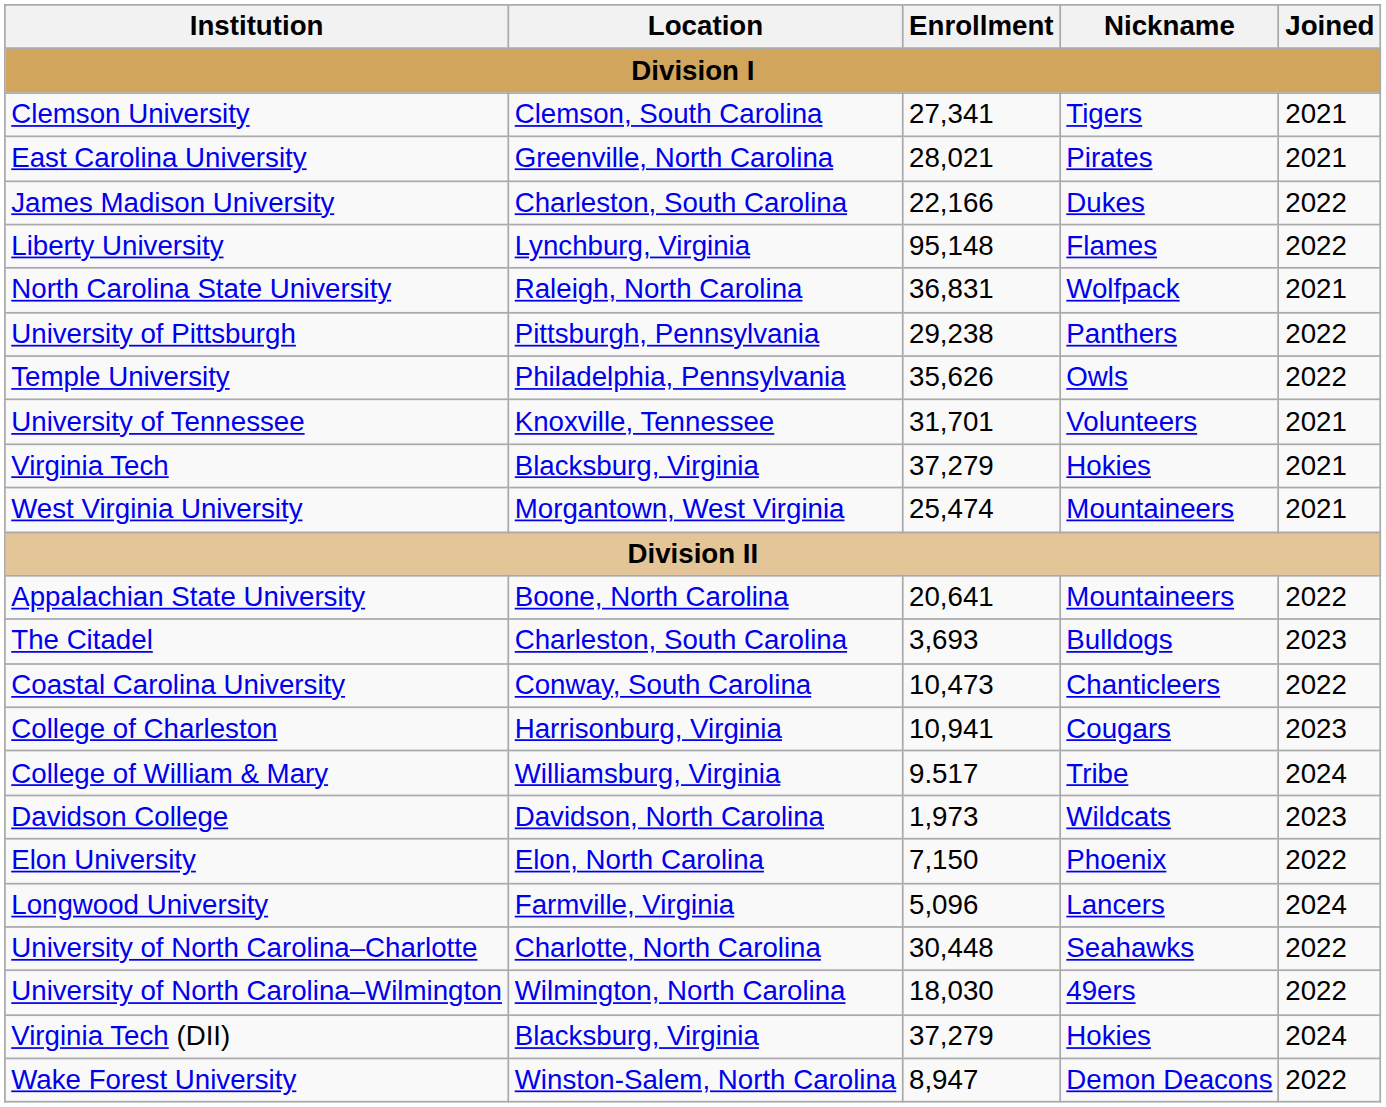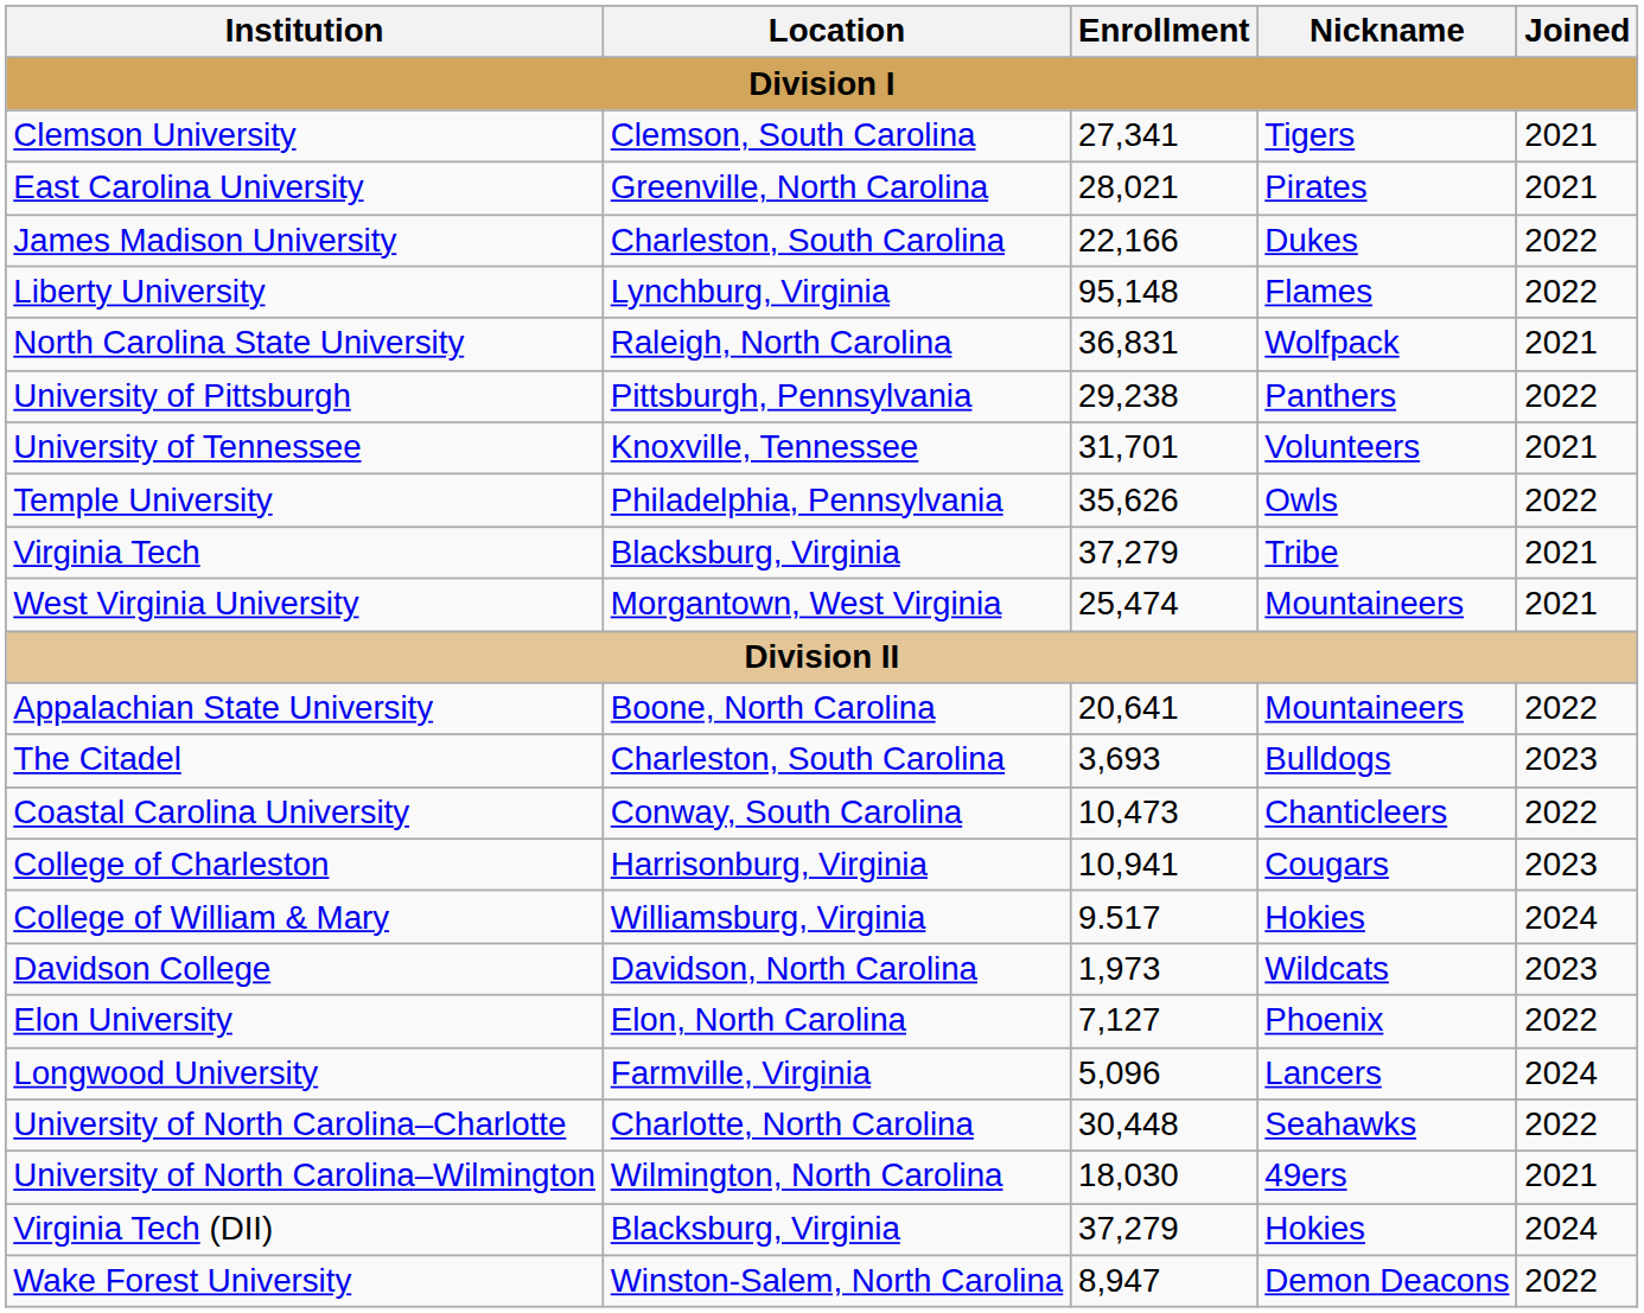 <table class="wikitable">
 <tr>
 <th>Institution</th>
 <th>Location</th>
 <th>Enrollment</th>
 <th>Nickname</th>
 <th>Joined</th>
 </tr>
 <tr>
 <th colspan="5" style="background:#d1a55b; color:black;">Division I</th>
 </tr>
 <tr>
 <td><a href='#'>Clemson University</a></td>
 <td><a href='#'>Clemson, South Carolina</a></td>
 <td>27,341</td>
 <td><a href='#'>Tigers</a></td>
 <td>2021</td>
 </tr>
 <tr>
 <td><a href='#'>East Carolina University</a></td>
 <td><a href='#'>Greenville, North Carolina</a></td>
 <td>28,021</td>
 <td><a href='#'>Pirates</a></td>
 <td>2021</td>
 </tr>
 <tr>
 <td><a href='#'>James Madison University</a></td>
 <td><a href='#'>Charleston, South Carolina</a></td>
 <td>22,166</td>
 <td><a href='#'>Dukes</a></td>
 <td>2022</td>
 </tr>
 <tr>
 <td><a href='#'>Liberty University</a></td>
 <td><a href='#'>Lynchburg, Virginia</a></td>
 <td>95,148</td>
 <td><a href='#'>Flames</a></td>
 <td>2022</td>
 </tr>
 <tr>
 <td><a href='#'>North Carolina State University</a></td>
 <td><a href='#'>Raleigh, North Carolina</a></td>
 <td>36,831</td>
 <td><a href='#'>Wolfpack</a></td>
 <td>2021</td>
 </tr>
 <tr>
 <td><a href='#'>University of Pittsburgh</a></td>
 <td><a href='#'>Pittsburgh, Pennsylvania</a></td>
 <td>29,238</td>
 <td><a href='#'>Panthers</a></td>
 <td>2022</td>
 </tr>
 <tr>
+<td><a href='#'>University of Tennessee</a></td>
+<td><a href='#'>Knoxville, Tennessee</a></td>
+<td>31,701</td>
+<td><a href='#'>Volunteers</a></td>
+<td>2021</td>
+</tr>
+<tr>
 <td><a href='#'>Temple University</a></td>
 <td><a href='#'>Philadelphia, Pennsylvania</a></td>
 <td>35,626</td>
 <td><a href='#'>Owls</a></td>
 <td>2022</td>
 </tr>
 <tr>
-<td><a href='#'>University of Tennessee</a></td>
-<td><a href='#'>Knoxville, Tennessee</a></td>
-<td>31,701</td>
-<td><a href='#'>Volunteers</a></td>
-<td>2021</td>
-</tr>
-<tr>
 <td><a href='#'>Virginia Tech</a></td>
 <td><a href='#'>Blacksburg, Virginia</a></td>
 <td>37,279</td>
-<td><a href='#'>Hokies</a></td>
+<td><a href='#'>Tribe</a></td>
 <td>2021</td>
 </tr>
 <tr>
 <td><a href='#'>West Virginia University</a></td>
 <td><a href='#'>Morgantown, West Virginia</a></td>
 <td>25,474</td>
 <td><a href='#'>Mountaineers</a></td>
 <td>2021</td>
 </tr>
 <tr>
 <th colspan="5" style="background:#e3c598; color:black;">Division II</th>
 </tr>
 <tr>
 <td><a href='#'>Appalachian State University</a></td>
 <td><a href='#'>Boone, North Carolina</a></td>
 <td>20,641</td>
 <td><a href='#'>Mountaineers</a></td>
 <td>2022</td>
 </tr>
 <tr>
 <td><a href='#'>The Citadel</a></td>
 <td><a href='#'>Charleston, South Carolina</a></td>
 <td>3,693</td>
 <td><a href='#'>Bulldogs</a></td>
 <td>2023</td>
 </tr>
 <tr>
 <td><a href='#'>Coastal Carolina University</a></td>
 <td><a href='#'>Conway, South Carolina</a></td>
 <td>10,473</td>
 <td><a href='#'>Chanticleers</a></td>
 <td>2022</td>
 </tr>
 <tr>
 <td><a href='#'>College of Charleston</a></td>
 <td><a href='#'>Harrisonburg, Virginia</a></td>
 <td>10,941</td>
 <td><a href='#'>Cougars</a></td>
 <td>2023</td>
 </tr>
 <tr>
 <td><a href='#'>College of William & Mary</a></td>
 <td><a href='#'>Williamsburg, Virginia</a></td>
 <td>9.517</td>
-<td><a href='#'>Tribe</a></td>
+<td><a href='#'>Hokies</a></td>
 <td>2024</td>
 </tr>
 <tr>
 <td><a href='#'>Davidson College</a></td>
 <td><a href='#'>Davidson, North Carolina</a></td>
 <td>1,973</td>
 <td><a href='#'>Wildcats</a></td>
 <td>2023</td>
 </tr>
 <tr>
 <td><a href='#'>Elon University</a></td>
 <td><a href='#'>Elon, North Carolina</a></td>
-<td>7,150</td>
+<td>7,127</td>
 <td><a href='#'>Phoenix</a></td>
 <td>2022</td>
 </tr>
 <tr>
 <td><a href='#'>Longwood University</a></td>
 <td><a href='#'>Farmville, Virginia</a></td>
 <td>5,096</td>
 <td><a href='#'>Lancers</a></td>
 <td>2024</td>
 </tr>
 <tr>
 <td><a href='#'>University of North Carolina–Charlotte</a></td>
 <td><a href='#'>Charlotte, North Carolina</a></td>
 <td>30,448</td>
 <td><a href='#'>Seahawks</a></td>
 <td>2022</td>
 </tr>
 <tr>
 <td><a href='#'>University of North Carolina–Wilmington</a></td>
 <td><a href='#'>Wilmington, North Carolina</a></td>
 <td>18,030</td>
 <td><a href='#'>49ers</a></td>
-<td>2022</td>
+<td>2021</td>
 </tr>
 <tr>
 <td><a href='#'>Virginia Tech</a> (DII)</td>
 <td><a href='#'>Blacksburg, Virginia</a></td>
 <td>37,279</td>
 <td><a href='#'>Hokies</a></td>
 <td>2024</td>
 </tr>
 <tr>
 <td><a href='#'>Wake Forest University</a></td>
 <td><a href='#'>Winston-Salem, North Carolina</a></td>
 <td>8,947</td>
 <td><a href='#'>Demon Deacons</a></td>
 <td>2022</td>
 </tr>
 </table>
